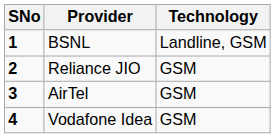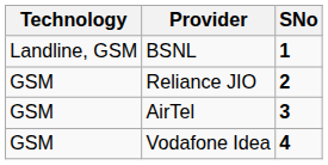 <table class="wikitable" border="1">
 <tr>
+<th><strong>Technology</strong></th>
+<th><strong>Provider</strong></th>
 <th><strong>SNo</strong></th>
-<th><strong>Provider</strong></th>
-<th><strong>Technology</strong></th>
 </tr>
 <tr>
+<td>Landline, GSM</td>
+<td>BSNL</td>
 <td><strong>1</strong></td>
-<td>BSNL</td>
-<td>Landline, GSM</td>
 </tr>
 <tr>
+<td>GSM</td>
+<td>Reliance JIO</td>
 <td><strong>2</strong></td>
-<td>Reliance JIO</td>
-<td>GSM</td>
 </tr>
 <tr>
+<td>GSM</td>
+<td>AirTel</td>
 <td><strong>3</strong></td>
-<td>AirTel</td>
-<td>GSM</td>
 </tr>
 <tr>
+<td>GSM</td>
+<td>Vodafone Idea</td>
 <td><strong>4</strong></td>
-<td>Vodafone Idea</td>
-<td>GSM</td>
 </tr>
 </table>
